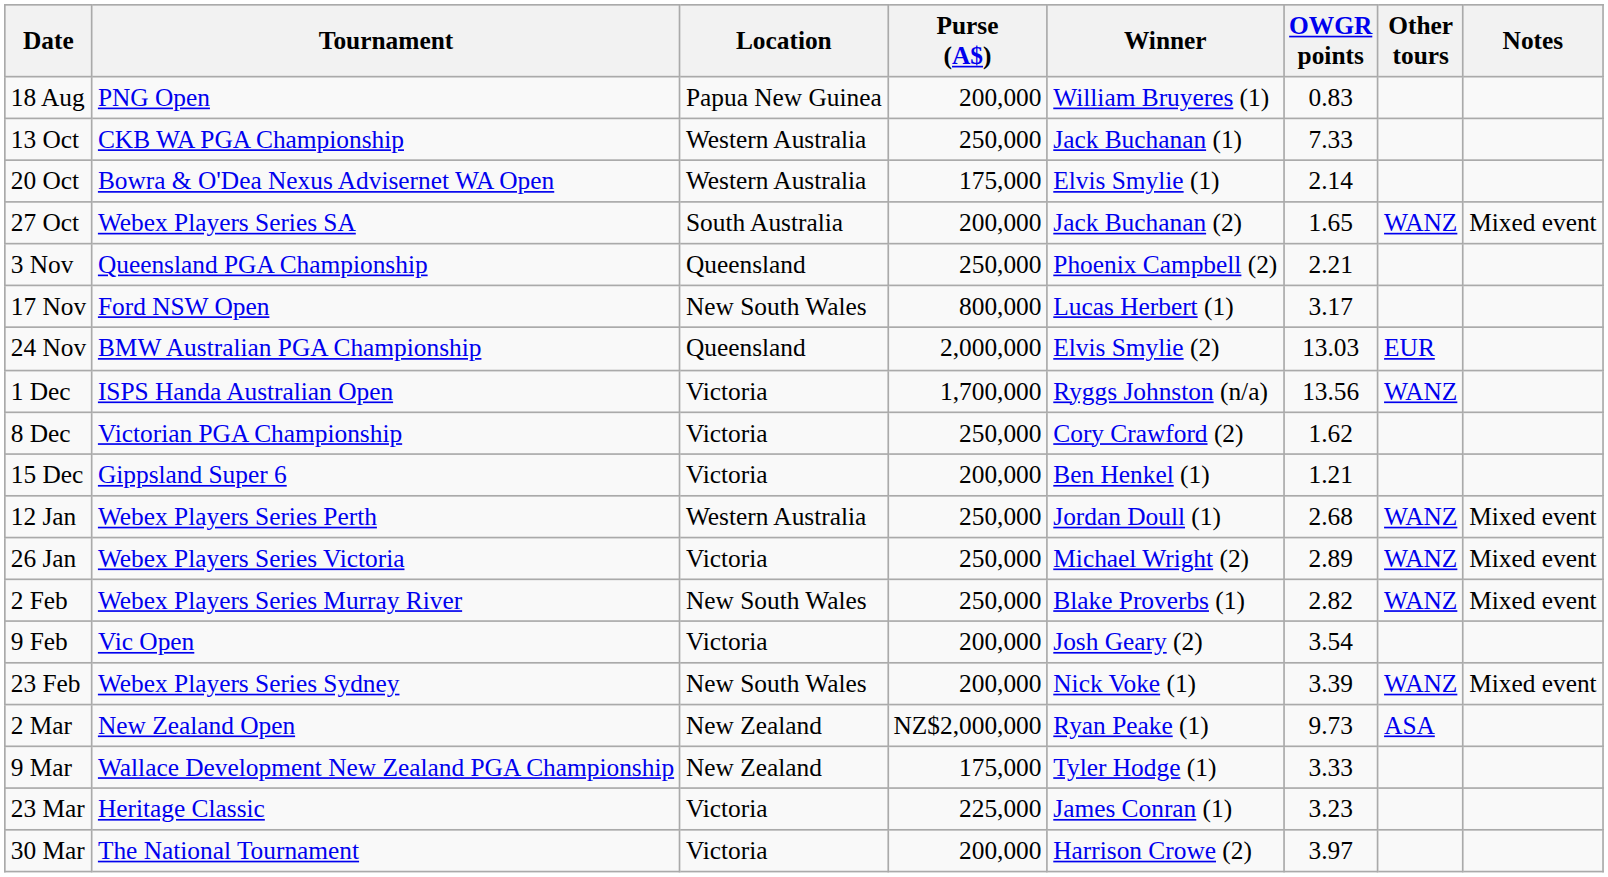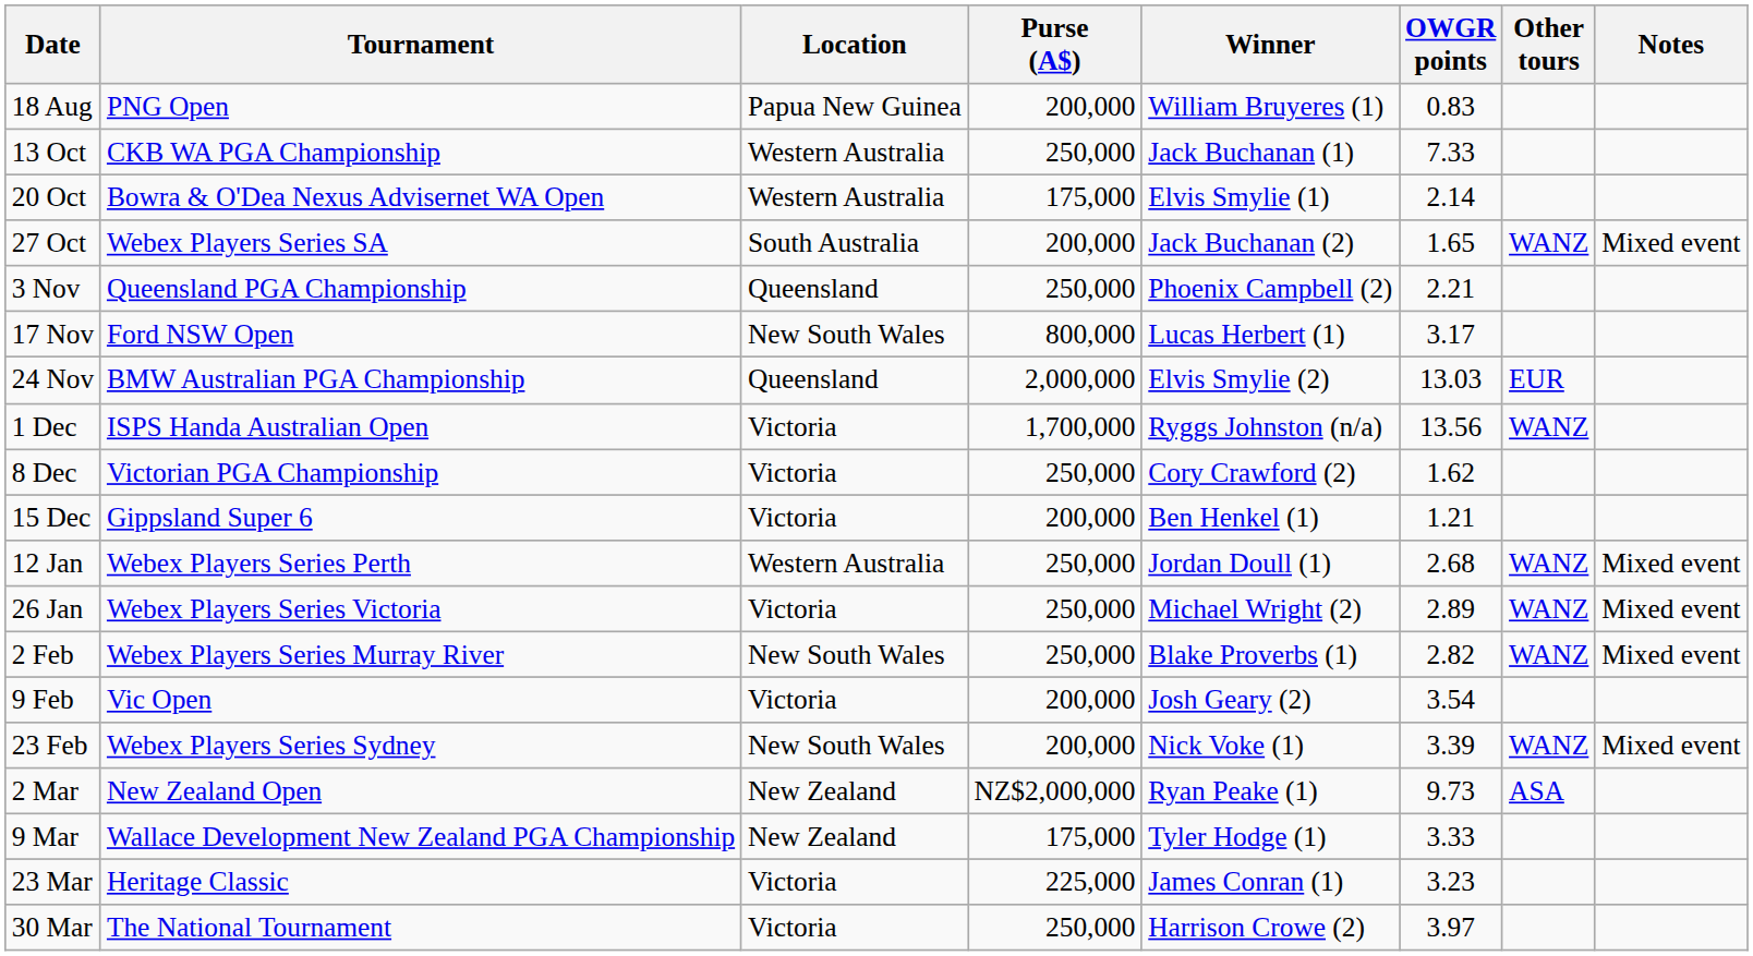 <table class="wikitable" style="font-size:95%">
 <tr>
 <th>Date</th>
 <th>Tournament</th>
 <th>Location</th>
 <th>Purse<br>(<a href='#'>A$</a>)</th>
 <th>Winner</th>
 <th><a href='#'>OWGR</a><br>points</th>
 <th>Other<br>tours</th>
 <th>Notes</th>
 </tr>
 <tr>
 <td>18 Aug</td>
 <td><a href='#'>PNG Open</a></td>
 <td>Papua New Guinea</td>
 <td align=right>200,000</td>
 <td> <a href='#'>William Bruyeres</a> (1)</td>
 <td align=center>0.83</td>
 <td></td>
 <td></td>
 </tr>
 <tr>
 <td>13 Oct</td>
 <td><a href='#'>CKB WA PGA Championship</a></td>
 <td>Western Australia</td>
 <td align=right>250,000</td>
 <td> <a href='#'>Jack Buchanan</a> (1)</td>
 <td align=center>7.33</td>
 <td></td>
 <td></td>
 </tr>
 <tr>
 <td>20 Oct</td>
 <td><a href='#'>Bowra & O'Dea Nexus Advisernet WA Open</a></td>
 <td>Western Australia</td>
 <td align=right>175,000</td>
 <td> <a href='#'>Elvis Smylie</a> (1)</td>
 <td align=center>2.14</td>
 <td></td>
 <td></td>
 </tr>
 <tr>
 <td>27 Oct</td>
 <td><a href='#'>Webex Players Series SA</a></td>
 <td>South Australia</td>
 <td align=right>200,000</td>
 <td> <a href='#'>Jack Buchanan</a> (2)</td>
 <td align=center>1.65</td>
 <td><a href='#'>WANZ</a></td>
 <td>Mixed event</td>
 </tr>
 <tr>
 <td>3 Nov</td>
 <td><a href='#'>Queensland PGA Championship</a></td>
 <td>Queensland</td>
 <td align=right>250,000</td>
 <td> <a href='#'>Phoenix Campbell</a> (2)</td>
 <td align=center>2.21</td>
 <td></td>
 <td></td>
 </tr>
 <tr>
 <td>17 Nov</td>
 <td><a href='#'>Ford NSW Open</a></td>
 <td>New South Wales</td>
 <td align=right>800,000</td>
 <td> <a href='#'>Lucas Herbert</a> (1)</td>
 <td align=center>3.17</td>
 <td></td>
 <td></td>
 </tr>
 <tr>
 <td>24 Nov</td>
 <td><a href='#'>BMW Australian PGA Championship</a></td>
 <td>Queensland</td>
 <td align=right>2,000,000</td>
 <td> <a href='#'>Elvis Smylie</a> (2)</td>
 <td align=center>13.03</td>
 <td><a href='#'>EUR</a></td>
 <td></td>
 </tr>
 <tr>
 <td>1 Dec</td>
 <td><a href='#'>ISPS Handa Australian Open</a></td>
 <td>Victoria</td>
 <td align=right>1,700,000</td>
 <td> <a href='#'>Ryggs Johnston</a> (n/a)</td>
 <td align=center>13.56</td>
 <td><a href='#'>WANZ</a></td>
 <td></td>
 </tr>
 <tr>
 <td>8 Dec</td>
 <td><a href='#'>Victorian PGA Championship</a></td>
 <td>Victoria</td>
 <td align=right>250,000</td>
 <td> <a href='#'>Cory Crawford</a> (2)</td>
 <td align=center>1.62</td>
 <td></td>
 <td></td>
 </tr>
 <tr>
 <td>15 Dec</td>
 <td><a href='#'>Gippsland Super 6</a></td>
 <td>Victoria</td>
 <td align=right>200,000</td>
 <td> <a href='#'>Ben Henkel</a> (1)</td>
 <td align=center>1.21</td>
 <td></td>
 <td></td>
 </tr>
 <tr>
 <td>12 Jan</td>
 <td><a href='#'>Webex Players Series Perth</a></td>
 <td>Western Australia</td>
 <td align=right>250,000</td>
 <td> <a href='#'>Jordan Doull</a> (1)</td>
 <td align=center>2.68</td>
 <td><a href='#'>WANZ</a></td>
 <td>Mixed event</td>
 </tr>
 <tr>
 <td>26 Jan</td>
 <td><a href='#'>Webex Players Series Victoria</a></td>
 <td>Victoria</td>
 <td align=right>250,000</td>
 <td> <a href='#'>Michael Wright</a> (2)</td>
 <td align=center>2.89</td>
 <td><a href='#'>WANZ</a></td>
 <td>Mixed event</td>
 </tr>
 <tr>
 <td>2 Feb</td>
 <td><a href='#'>Webex Players Series Murray River</a></td>
 <td>New South Wales</td>
 <td align=right>250,000</td>
 <td> <a href='#'>Blake Proverbs</a> (1)</td>
 <td align=center>2.82</td>
 <td><a href='#'>WANZ</a></td>
 <td>Mixed event</td>
 </tr>
 <tr>
 <td>9 Feb</td>
 <td><a href='#'>Vic Open</a></td>
 <td>Victoria</td>
 <td align=right>200,000</td>
 <td> <a href='#'>Josh Geary</a> (2)</td>
 <td align=center>3.54</td>
 <td></td>
 <td></td>
 </tr>
 <tr>
 <td>23 Feb</td>
 <td><a href='#'>Webex Players Series Sydney</a></td>
 <td>New South Wales</td>
 <td align=right>200,000</td>
 <td> <a href='#'>Nick Voke</a> (1)</td>
 <td align=center>3.39</td>
 <td><a href='#'>WANZ</a></td>
 <td>Mixed event</td>
 </tr>
 <tr>
 <td>2 Mar</td>
 <td><a href='#'>New Zealand Open</a></td>
 <td>New Zealand</td>
 <td align=right>NZ$2,000,000</td>
 <td> <a href='#'>Ryan Peake</a> (1)</td>
 <td align=center>9.73</td>
 <td><a href='#'>ASA</a></td>
 <td></td>
 </tr>
 <tr>
 <td>9 Mar</td>
 <td><a href='#'>Wallace Development New Zealand PGA Championship</a></td>
 <td>New Zealand</td>
 <td align=right>175,000</td>
 <td> <a href='#'>Tyler Hodge</a> (1)</td>
 <td align=center>3.33</td>
 <td></td>
 <td></td>
 </tr>
 <tr>
 <td>23 Mar</td>
 <td><a href='#'>Heritage Classic</a></td>
 <td>Victoria</td>
 <td align=right>225,000</td>
 <td> <a href='#'>James Conran</a> (1)</td>
 <td align=center>3.23</td>
 <td></td>
 <td></td>
 </tr>
 <tr>
 <td>30 Mar</td>
 <td><a href='#'>The National Tournament</a></td>
 <td>Victoria</td>
-<td align=right>200,000</td>
+<td align=right>250,000</td>
 <td> <a href='#'>Harrison Crowe</a> (2)</td>
 <td align=center>3.97</td>
 <td></td>
 <td></td>
 </tr>
 </table>
